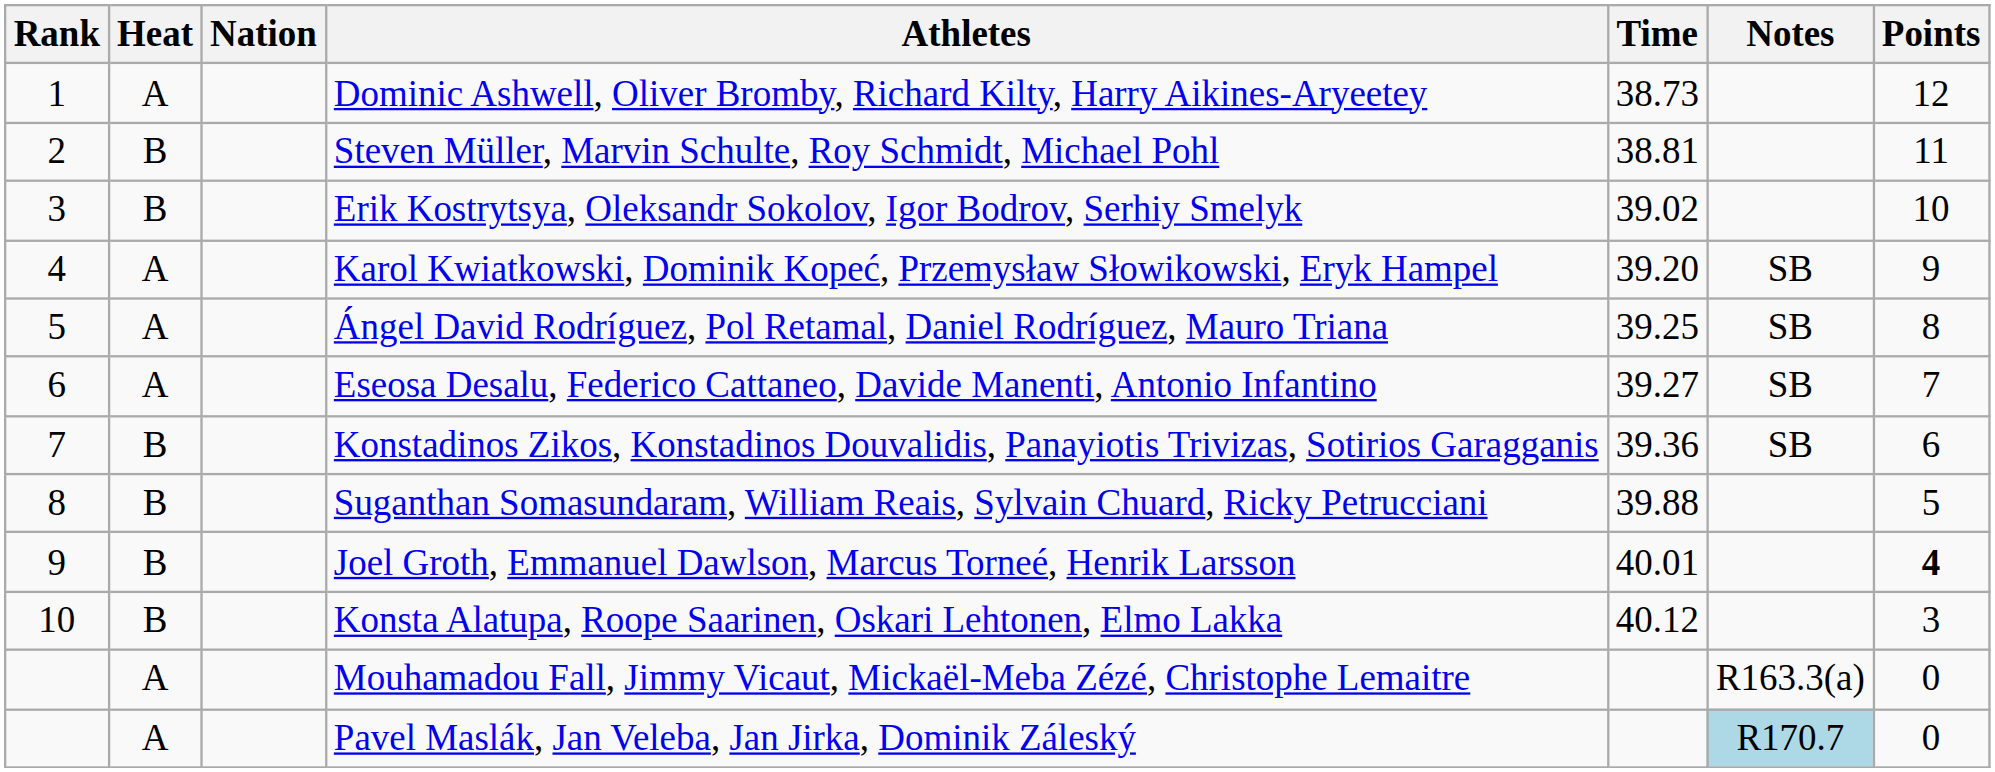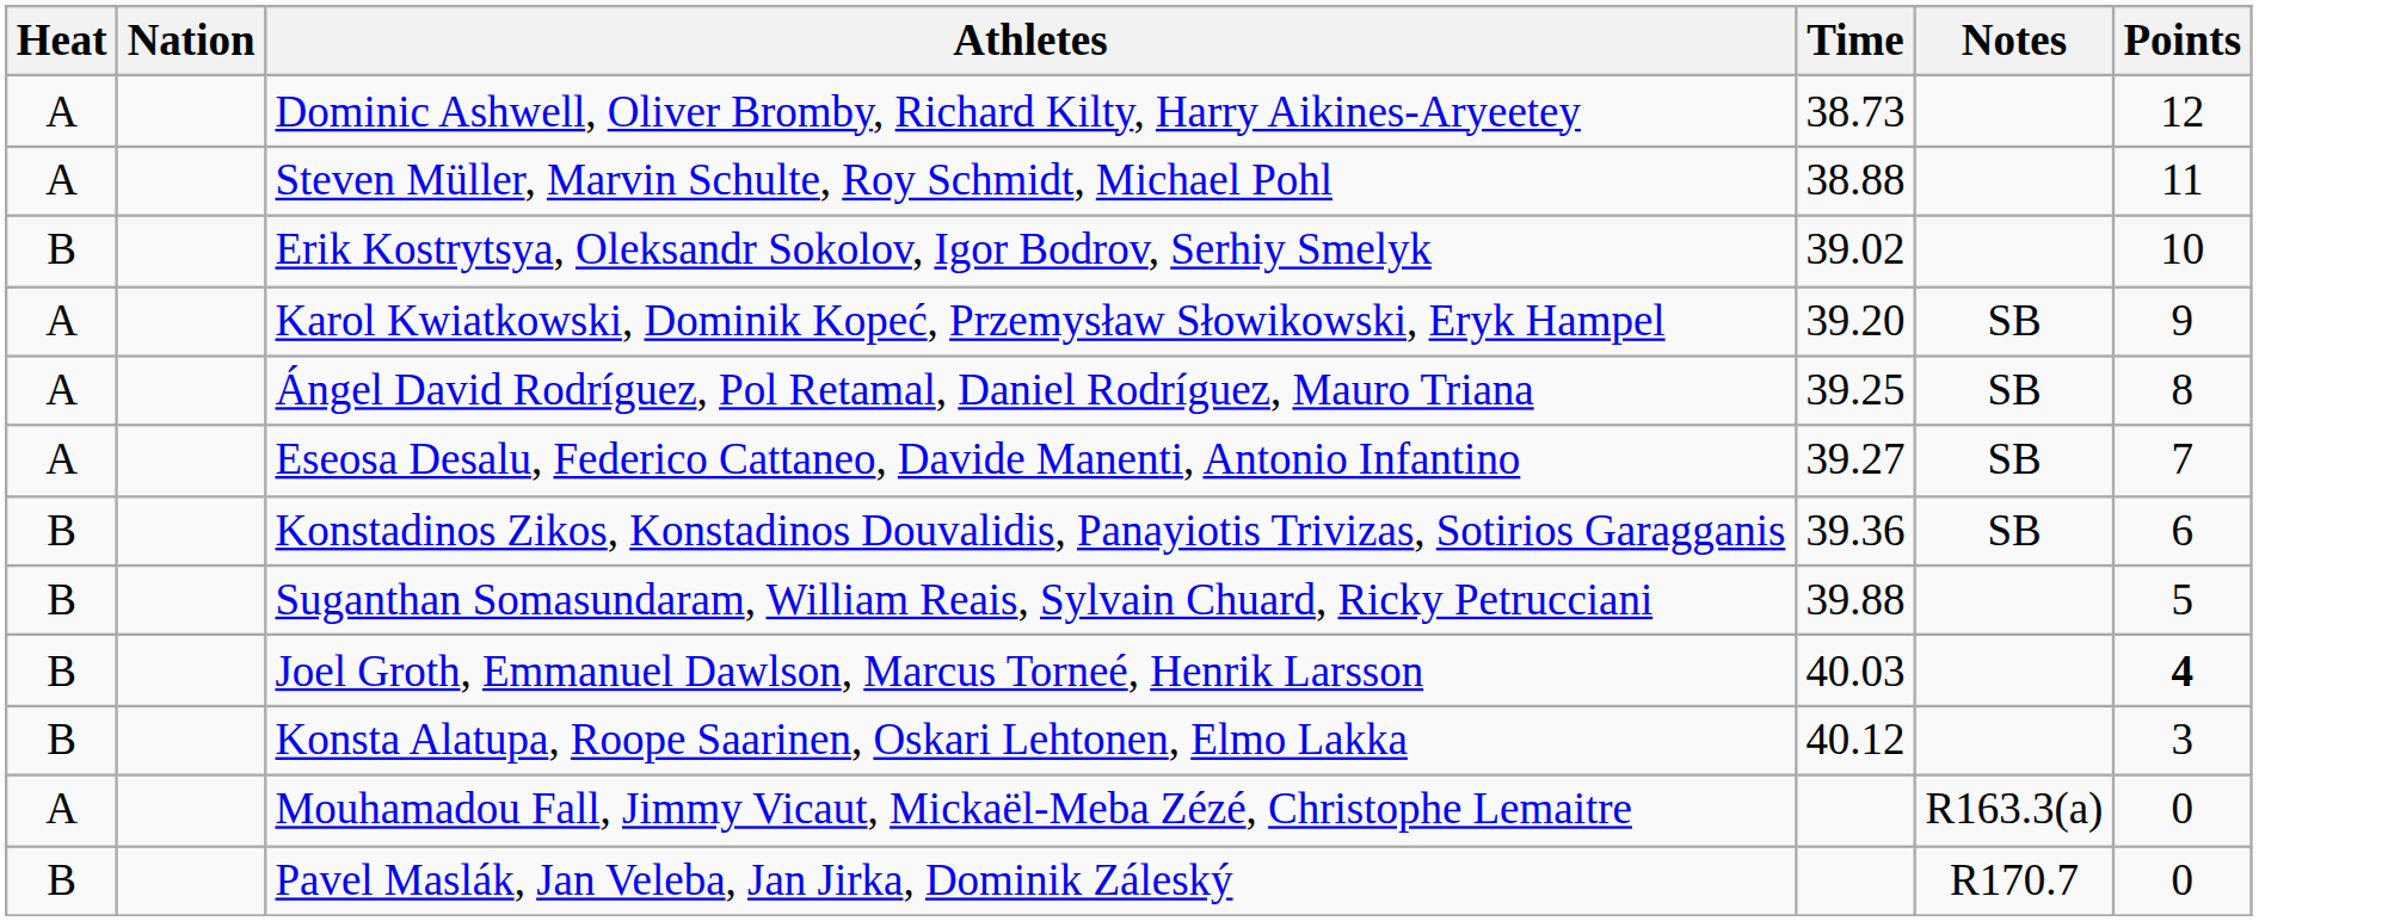 <table class="wikitable sortable" style="text-align:center">
 <tr>
-<th>Rank</th>
 <th>Heat</th>
 <th>Nation</th>
 <th>Athletes</th>
 <th>Time</th>
 <th>Notes</th>
 <th>Points</th>
 </tr>
 <tr>
-<td>1</td>
 <td>A</td>
 <td align=left></td>
 <td align=left><a href='#'>Dominic Ashwell</a>, <a href='#'>Oliver Bromby</a>, <a href='#'>Richard Kilty</a>, <a href='#'>Harry Aikines-Aryeetey</a></td>
 <td>38.73</td>
 <td></td>
 <td>12</td>
 </tr>
 <tr>
-<td>2</td>
-<td>B</td>
+<td>A</td>
 <td align=left></td>
 <td align=left><a href='#'>Steven Müller</a>, <a href='#'>Marvin Schulte</a>, <a href='#'>Roy Schmidt</a>, <a href='#'>Michael Pohl</a></td>
-<td>38.81</td>
+<td>38.88</td>
 <td></td>
 <td>11</td>
 </tr>
 <tr>
-<td>3</td>
 <td>B</td>
 <td align=left></td>
 <td align=left><a href='#'>Erik Kostrytsya</a>, <a href='#'>Oleksandr Sokolov</a>, <a href='#'>Igor Bodrov</a>, <a href='#'>Serhiy Smelyk</a></td>
 <td>39.02</td>
 <td></td>
 <td>10</td>
 </tr>
 <tr>
-<td>4</td>
 <td>A</td>
 <td align=left></td>
 <td align=left><a href='#'>Karol Kwiatkowski</a>, <a href='#'>Dominik Kopeć</a>, <a href='#'>Przemysław Słowikowski</a>, <a href='#'>Eryk Hampel</a></td>
 <td>39.20</td>
 <td>SB</td>
 <td>9</td>
 </tr>
 <tr>
-<td>5</td>
 <td>A</td>
 <td align=left></td>
 <td align=left><a href='#'>Ángel David Rodríguez</a>, <a href='#'>Pol Retamal</a>, <a href='#'>Daniel Rodríguez</a>, <a href='#'>Mauro Triana</a></td>
 <td>39.25</td>
 <td>SB</td>
 <td>8</td>
 </tr>
 <tr>
-<td>6</td>
 <td>A</td>
 <td align=left></td>
 <td align=left><a href='#'>Eseosa Desalu</a>, <a href='#'>Federico Cattaneo</a>, <a href='#'>Davide Manenti</a>, <a href='#'>Antonio Infantino</a></td>
 <td>39.27</td>
 <td>SB</td>
 <td>7</td>
 </tr>
 <tr>
-<td>7</td>
 <td>B</td>
 <td align=left></td>
 <td align=left><a href='#'>Konstadinos Zikos</a>, <a href='#'>Konstadinos Douvalidis</a>, <a href='#'>Panayiotis Trivizas</a>, <a href='#'>Sotirios Garagganis</a></td>
 <td>39.36</td>
 <td>SB</td>
 <td>6</td>
 </tr>
 <tr>
-<td>8</td>
 <td>B</td>
 <td align=left></td>
 <td align=left><a href='#'>Suganthan Somasundaram</a>, <a href='#'>William Reais</a>, <a href='#'>Sylvain Chuard</a>, <a href='#'>Ricky Petrucciani</a></td>
 <td>39.88</td>
 <td></td>
 <td>5</td>
 </tr>
 <tr>
-<td>9</td>
 <td>B</td>
 <td align=left></td>
 <td align=left><a href='#'>Joel Groth</a>, <a href='#'>Emmanuel Dawlson</a>, <a href='#'>Marcus Torneé</a>, <a href='#'>Henrik Larsson</a></td>
-<td>40.01</td>
+<td>40.03</td>
 <td></td>
 <td><strong>4</strong></td>
 </tr>
 <tr>
-<td>10</td>
 <td>B</td>
 <td align=left></td>
 <td align=left><a href='#'>Konsta Alatupa</a>, <a href='#'>Roope Saarinen</a>, <a href='#'>Oskari Lehtonen</a>, <a href='#'>Elmo Lakka</a></td>
 <td>40.12</td>
 <td></td>
 <td>3</td>
 </tr>
 <tr>
-<td></td>
 <td>A</td>
 <td align=left></td>
 <td align=left><a href='#'>Mouhamadou Fall</a>, <a href='#'>Jimmy Vicaut</a>, <a href='#'>Mickaël-Meba Zézé</a>, <a href='#'>Christophe Lemaitre</a></td>
 <td></td>
 <td>R163.3(a)</td>
 <td>0</td>
 </tr>
 <tr>
-<td></td>
-<td>A</td>
+<td>B</td>
 <td align=left></td>
 <td align=left><a href='#'>Pavel Maslák</a>, <a href='#'>Jan Veleba</a>, <a href='#'>Jan Jirka</a>, <a href='#'>Dominik Záleský</a></td>
 <td></td>
-<td style="background: lightblue;">R170.7</td>
+<td>R170.7</td>
 <td>0</td>
 </tr>
 </table>
